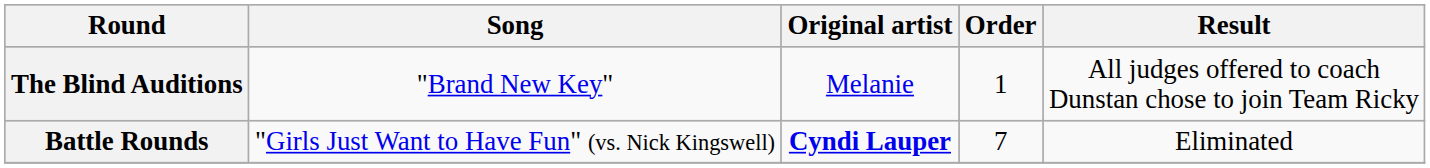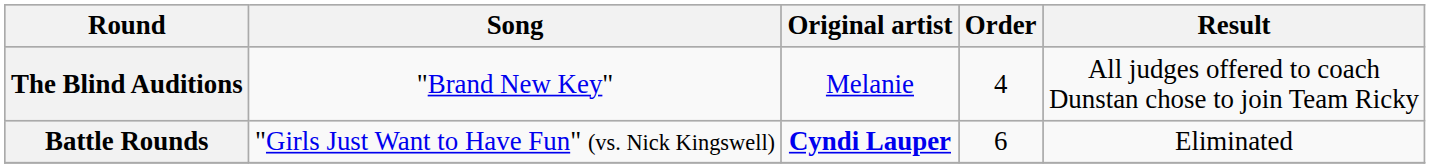 <table class="wikitable" style="text-align:center; font-size:100%;">
 <tr>
 <th scope="col">Round</th>
 <th scope="col">Song</th>
 <th scope="col">Original artist</th>
 <th scope="col">Order</th>
 <th scope="col">Result</th>
 </tr>
 <tr>
 <th scope="row">The Blind Auditions</th>
 <td>"<a href='#'>Brand New Key</a>"</td>
 <td><a href='#'>Melanie</a></td>
-<td>1</td>
+<td>4</td>
 <td>All judges offered to coach<br>Dunstan chose to join Team Ricky</td>
 </tr>
 <tr>
 <th scope="row">Battle Rounds</th>
 <td>"<a href='#'>Girls Just Want to Have Fun</a>" <small>(vs. Nick Kingswell)</small></td>
 <td><strong><a href='#'>Cyndi Lauper</a></strong></td>
-<td>7</td>
+<td>6</td>
 <td>Eliminated</td>
 </tr>
 <tr>
 </tr>
 </table>
